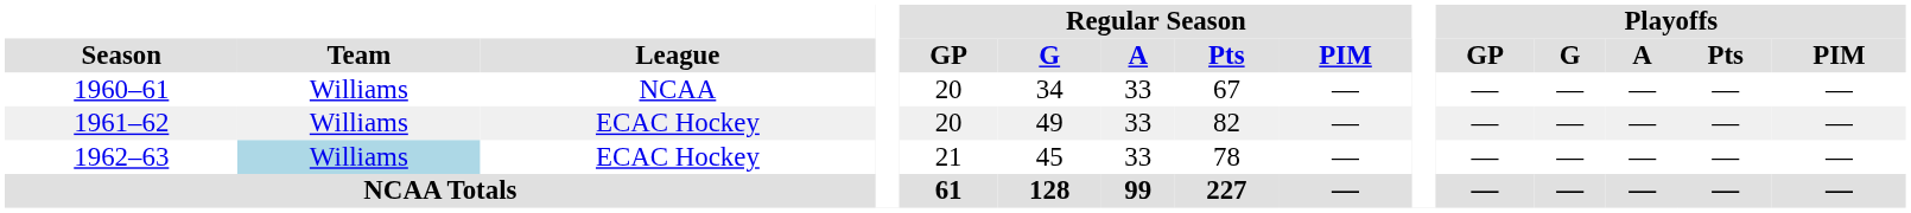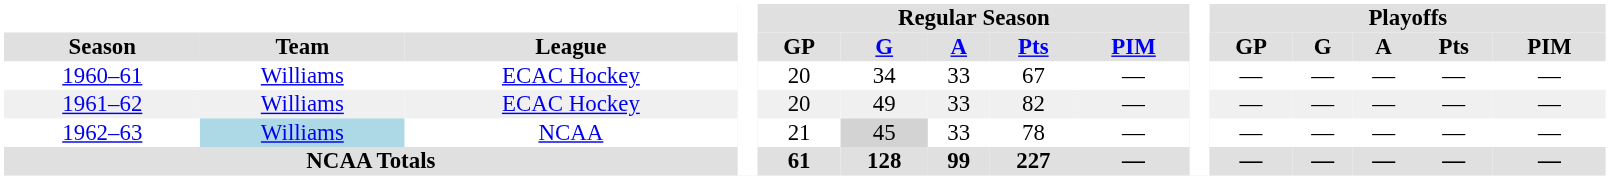 <table border="0" cellpadding="1" cellspacing="0" style="text-align:center; width:70em">
 <tr bgcolor="#e0e0e0">
 <th colspan="3"  bgcolor="#ffffff"> </th>
 <th rowspan="99" bgcolor="#ffffff"> </th>
 <th colspan="5">Regular Season</th>
 <th rowspan="99" bgcolor="#ffffff"> </th>
 <th colspan="5">Playoffs</th>
 </tr>
 <tr bgcolor="#e0e0e0">
 <th>Season</th>
 <th>Team</th>
 <th>League</th>
 <th>GP</th>
 <th><a href='#'>G</a></th>
 <th><a href='#'>A</a></th>
 <th><a href='#'>Pts</a></th>
 <th><a href='#'>PIM</a></th>
 <th>GP</th>
 <th>G</th>
 <th>A</th>
 <th>Pts</th>
 <th>PIM</th>
 </tr>
 <tr>
 <td><a href='#'>1960–61</a></td>
 <td><a href='#'>Williams</a></td>
-<td><a href='#'>NCAA</a></td>
+<td><a href='#'>ECAC Hockey</a></td>
 <td>20</td>
 <td>34</td>
 <td>33</td>
 <td>67</td>
 <td>—</td>
 <td>—</td>
 <td>—</td>
 <td>—</td>
 <td>—</td>
 <td>—</td>
 </tr>
 <tr bgcolor=f0f0f0>
 <td><a href='#'>1961–62</a></td>
 <td><a href='#'>Williams</a></td>
 <td><a href='#'>ECAC Hockey</a></td>
 <td>20</td>
 <td>49</td>
 <td>33</td>
 <td>82</td>
 <td>—</td>
 <td>—</td>
 <td>—</td>
 <td>—</td>
 <td>—</td>
 <td>—</td>
 </tr>
 <tr>
 <td><a href='#'>1962–63</a></td>
 <td style="background: lightblue;"><a href='#'>Williams</a></td>
-<td><a href='#'>ECAC Hockey</a></td>
+<td><a href='#'>NCAA</a></td>
 <td>21</td>
-<td>45</td>
+<td style="background: lightgrey;">45</td>
 <td>33</td>
 <td>78</td>
 <td>—</td>
 <td>—</td>
 <td>—</td>
 <td>—</td>
 <td>—</td>
 <td>—</td>
 </tr>
 <tr bgcolor="#e0e0e0">
 <th colspan="3">NCAA Totals</th>
 <th>61</th>
 <th>128</th>
 <th>99</th>
 <th>227</th>
 <th>—</th>
 <th>—</th>
 <th>—</th>
 <th>—</th>
 <th>—</th>
 <th>—</th>
 </tr>
 </table>
